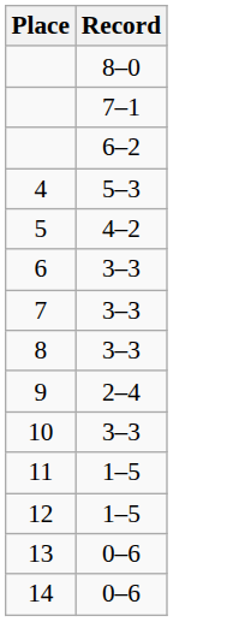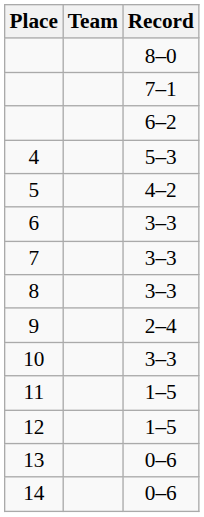 <table class="wikitable">
 <tr>
 <th>Place</th>
+<th>Team</th>
 <th>Record</th>
 </tr>
 <tr>
 <td align=center></td>
+<td></td>
 <td align=center>8–0</td>
 </tr>
 <tr>
 <td align=center></td>
+<td></td>
 <td align=center>7–1</td>
 </tr>
 <tr>
 <td align=center></td>
+<td></td>
 <td align=center>6–2</td>
 </tr>
 <tr>
 <td align=center>4</td>
+<td></td>
 <td align=center>5–3</td>
 </tr>
 <tr>
 <td align=center>5</td>
+<td></td>
 <td align=center>4–2</td>
 </tr>
 <tr>
 <td align=center>6</td>
+<td></td>
 <td align=center>3–3</td>
 </tr>
 <tr>
 <td align=center>7</td>
+<td></td>
 <td align=center>3–3</td>
 </tr>
 <tr>
 <td align=center>8</td>
+<td></td>
 <td align=center>3–3</td>
 </tr>
 <tr>
 <td align=center>9</td>
+<td></td>
 <td align=center>2–4</td>
 </tr>
 <tr>
 <td align=center>10</td>
+<td></td>
 <td align=center>3–3</td>
 </tr>
 <tr>
 <td align=center>11</td>
+<td></td>
 <td align=center>1–5</td>
 </tr>
 <tr>
 <td align=center>12</td>
+<td></td>
 <td align=center>1–5</td>
 </tr>
 <tr>
 <td align=center>13</td>
+<td></td>
 <td align=center>0–6</td>
 </tr>
 <tr>
 <td align=center>14</td>
+<td></td>
 <td align=center>0–6</td>
 </tr>
 </table>
